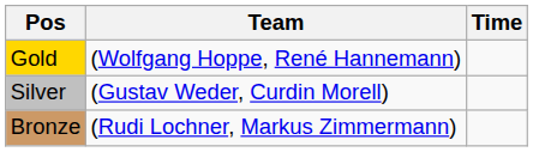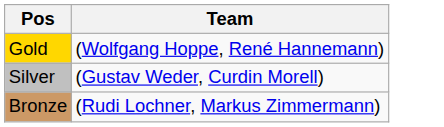 <table class="wikitable">
 <tr>
 <th>Pos</th>
 <th>Team</th>
-<th>Time</th>
 </tr>
 <tr>
 <td style="background:gold">Gold</td>
 <td> (<a href='#'>Wolfgang Hoppe</a>, <a href='#'>René Hannemann</a>)</td>
-<td></td>
 </tr>
 <tr>
 <td style="background:silver">Silver</td>
 <td> (<a href='#'>Gustav Weder</a>, <a href='#'>Curdin Morell</a>)</td>
-<td></td>
 </tr>
 <tr>
 <td style="background:#cc9966">Bronze</td>
 <td> (<a href='#'>Rudi Lochner</a>, <a href='#'>Markus Zimmermann</a>)</td>
-<td></td>
 </tr>
 </table>
